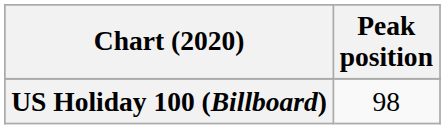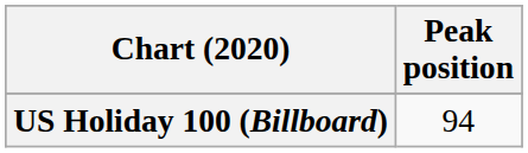 <table class="wikitable sortable plainrowheaders" style="text-align:center">
 <tr>
 <th scope="col">Chart (2020)</th>
 <th scope="col">Peak<br>position</th>
 </tr>
 <tr>
 </tr>
 <tr>
 <th scope="row">US Holiday 100 (<em>Billboard</em>)</th>
-<td style="text-align:center;">98</td>
+<td style="text-align:center;">94</td>
 </tr>
 </table>
